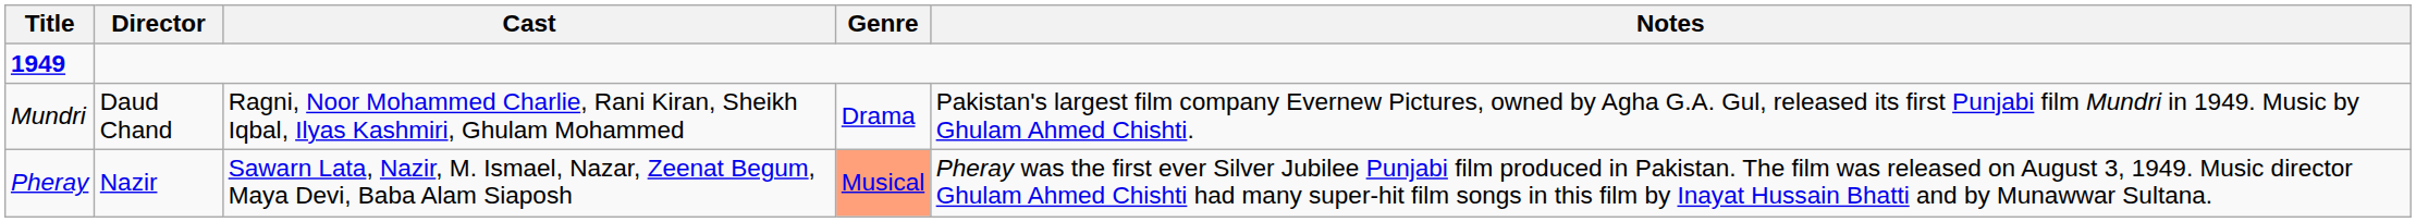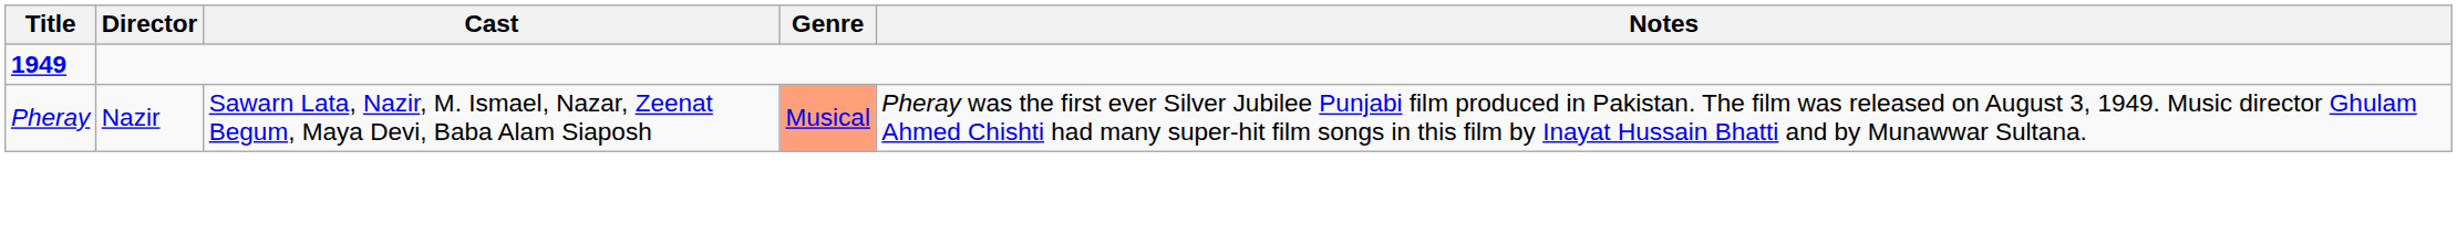 <table class="wikitable">
 <tr>
 <th>Title</th>
 <th>Director</th>
 <th>Cast</th>
 <th>Genre</th>
 <th>Notes</th>
 </tr>
 <tr>
 <td><strong><a href='#'>1949</a></strong></td>
 </tr>
 <tr>
-<td><em>Mundri</em></td>
-<td>Daud Chand</td>
-<td>Ragni, <a href='#'>Noor Mohammed Charlie</a>, Rani Kiran, Sheikh Iqbal, <a href='#'>Ilyas Kashmiri</a>, Ghulam Mohammed</td>
-<td><a href='#'>Drama</a></td>
-<td>Pakistan's largest film company Evernew Pictures, owned by Agha G.A. Gul, released its first <a href='#'>Punjabi</a> film <em>Mundri</em> in 1949. Music by <a href='#'>Ghulam Ahmed Chishti</a>.</td>
-</tr>
-<tr>
 <td><em><a href='#'>Pheray</a></em></td>
 <td><a href='#'>Nazir</a></td>
 <td><a href='#'>Sawarn Lata</a>, <a href='#'>Nazir</a>, M. Ismael, Nazar, <a href='#'>Zeenat Begum</a>, Maya Devi, Baba Alam Siaposh</td>
 <td style="background: lightsalmon;"><a href='#'>Musical</a></td>
 <td><em>Pheray</em> was the first ever Silver Jubilee <a href='#'>Punjabi</a> film produced in Pakistan. The film was released on August 3, 1949. Music director <a href='#'>Ghulam Ahmed Chishti</a> had many super-hit film songs in this film by <a href='#'>Inayat Hussain Bhatti</a> and by Munawwar Sultana.</td>
 </tr>
 </table>
